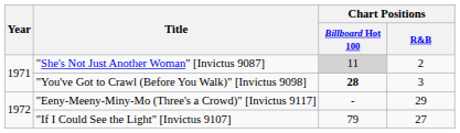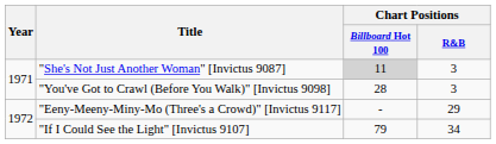 <table class="wikitable">
 <tr>
 <th rowspan="2">Year</th>
 <th rowspan="2">Title</th>
 <th colspan="2">Chart Positions</th>
 </tr>
 <tr>
 <th style="width:86px;"><small><a href='#'><em>Billboard</em> Hot 100</a></small></th>
 <th style="width:86px;"><small><a href='#'>R&B</a></small></th>
 </tr>
 <tr>
 <td rowspan="2">1971</td>
 <td>"<a href='#'>She's Not Just Another Woman</a>" [Invictus 9087]</td>
 <td style="background: lightgrey; text-align:center;">11</td>
-<td style="text-align:center;">2</td>
+<td style="text-align:center;">3</td>
 </tr>
 <tr>
 <td>"You've Got to Crawl (Before You Walk)" [Invictus 9098]</td>
-<td style="text-align:center;"><strong>28</strong></td>
+<td style="text-align:center;">28</td>
 <td style="text-align:center;">3</td>
 </tr>
 <tr>
 <td rowspan="2">1972</td>
 <td>"Eeny-Meeny-Miny-Mo (Three's a Crowd)" [Invictus 9117]</td>
 <td style="text-align:center;">-</td>
 <td style="text-align:center;">29</td>
 </tr>
 <tr>
 <td>"If I Could See the Light" [Invictus 9107]</td>
 <td style="text-align:center;">79</td>
-<td style="text-align:center;">27</td>
+<td style="text-align:center;">34</td>
 </tr>
 </table>
